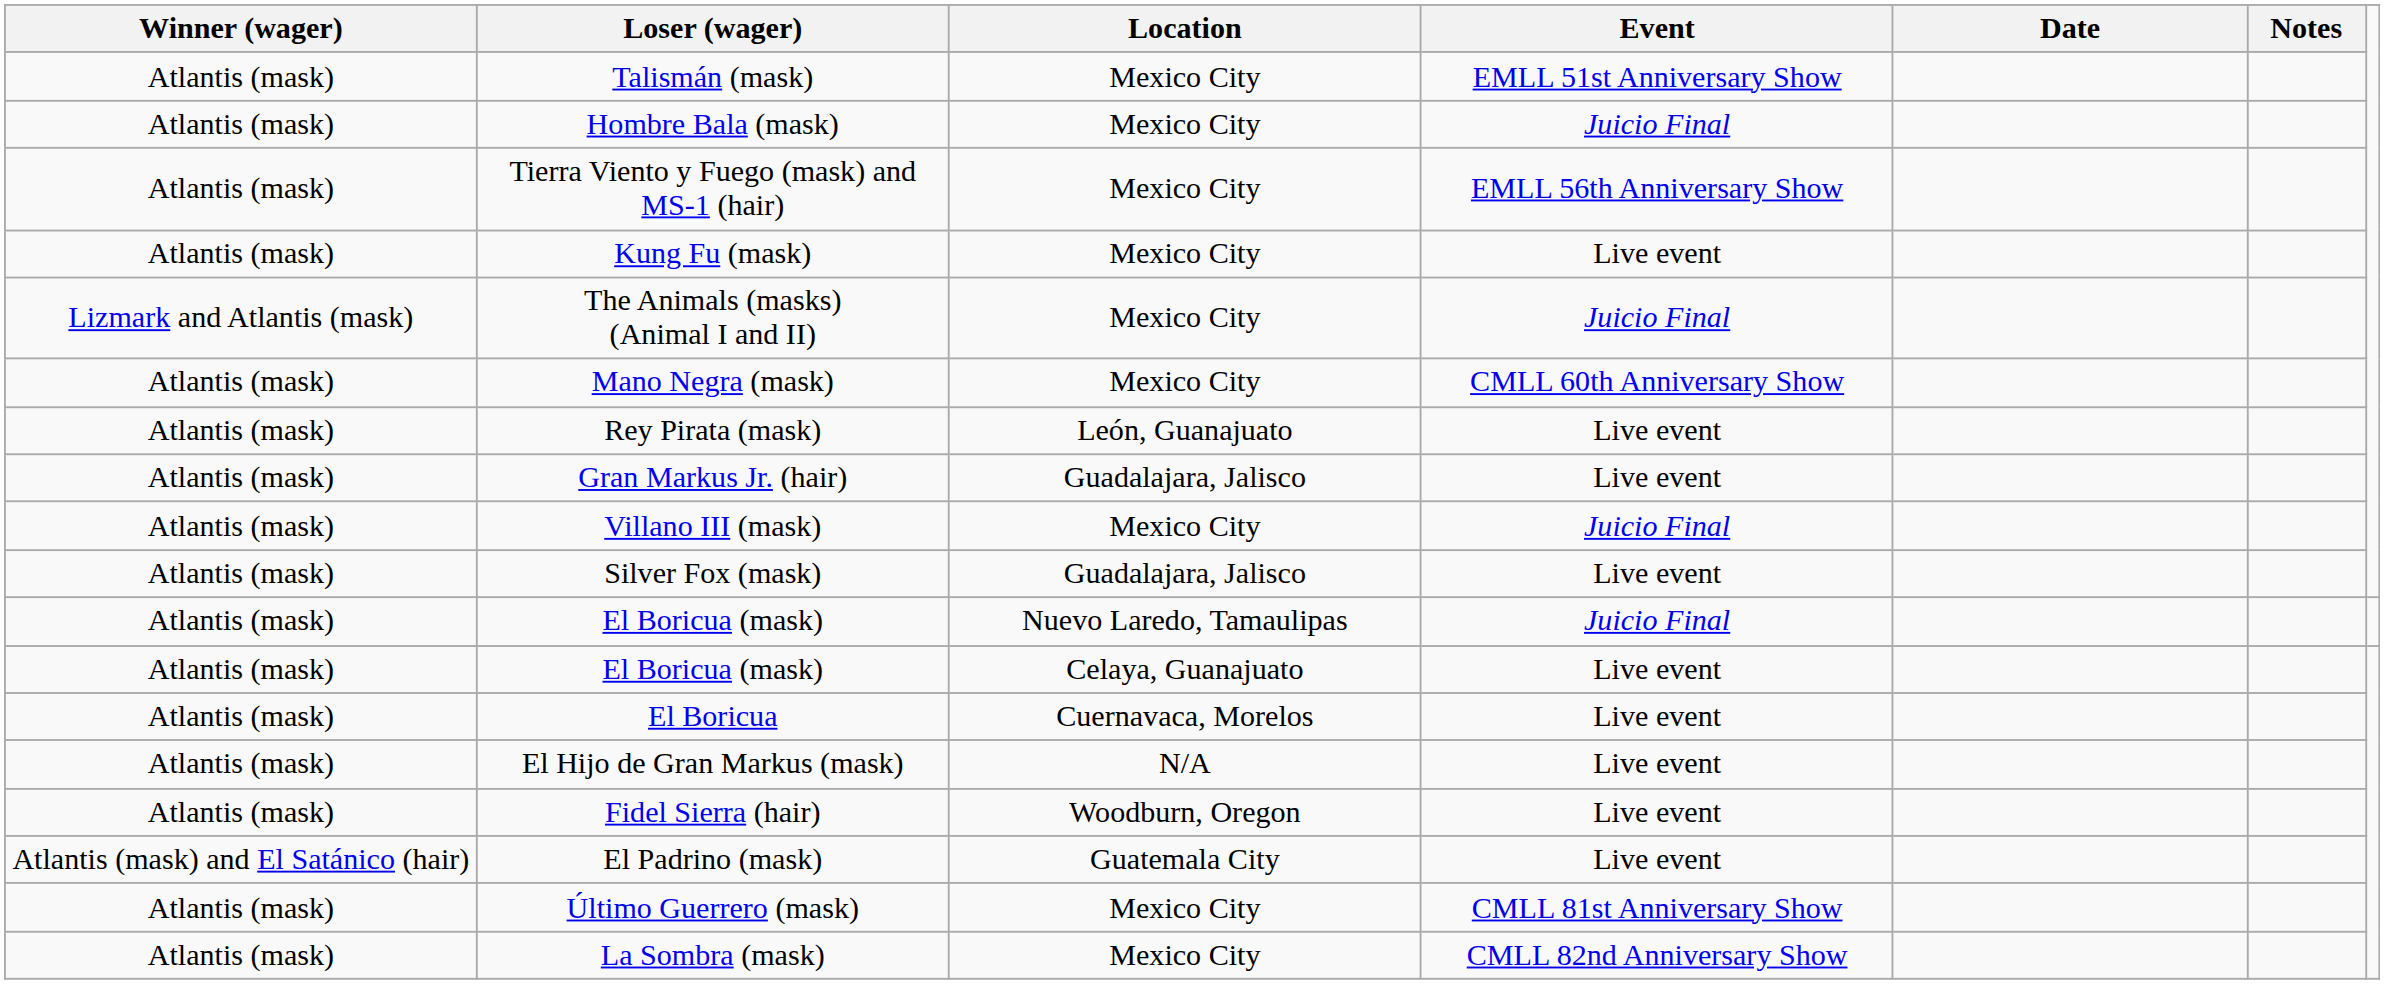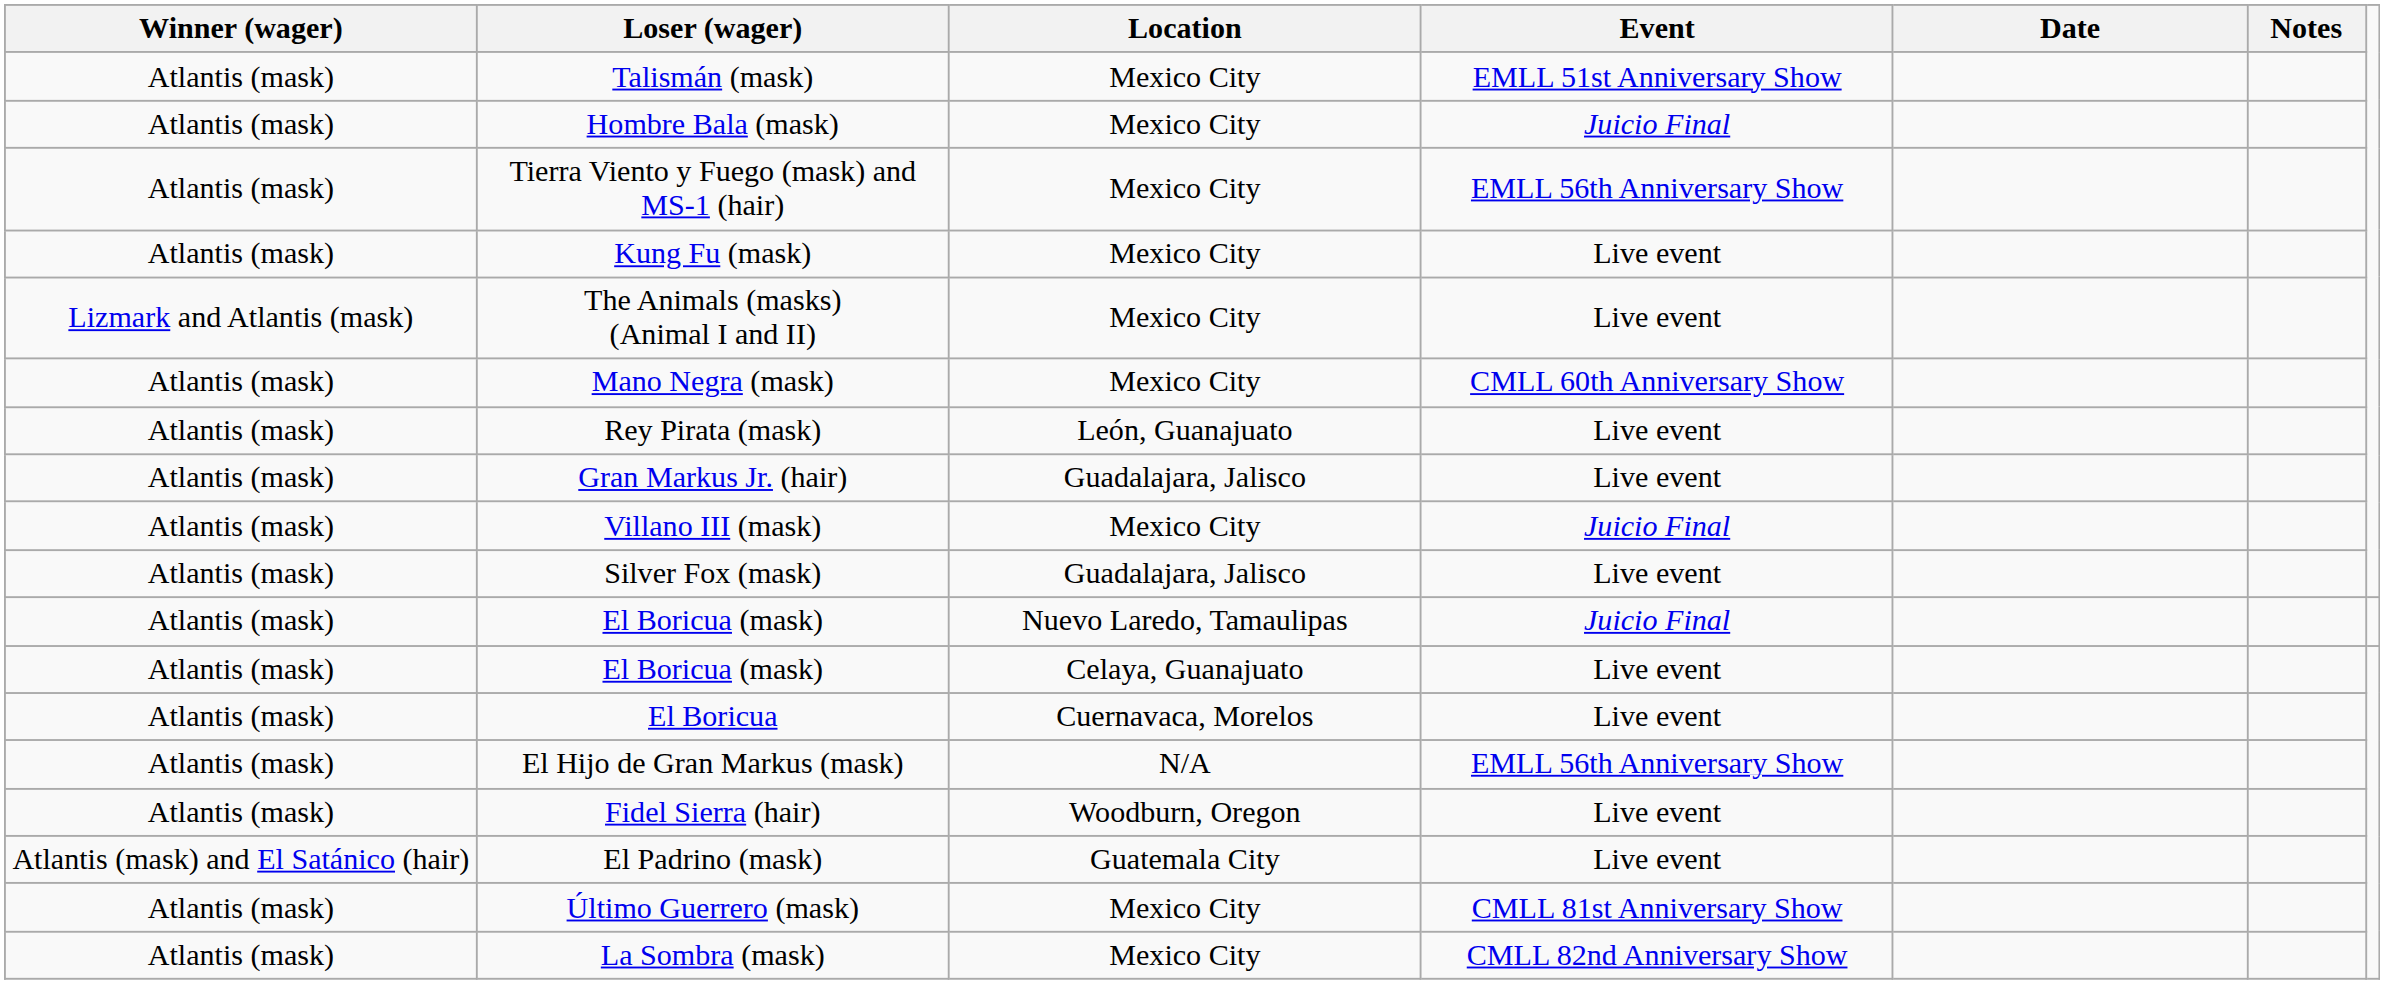 <table class="wikitable sortable" width=100%  style="text-align: center">
 <tr>
 <th width=20% scope="col">Winner (wager)</th>
 <th width=20% scope="col">Loser (wager)</th>
 <th width=20% scope="col">Location</th>
 <th width=20% scope="col">Event</th>
 <th width=15% scope="col">Date</th>
 <th class="unsortable" width=5% scope="col">Notes</th>
 </tr>
 <tr>
 <td>Atlantis (mask)</td>
 <td><a href='#'>Talismán</a> (mask)</td>
 <td>Mexico City</td>
 <td><a href='#'>EMLL 51st Anniversary Show</a></td>
 <td></td>
 <td></td>
 </tr>
 <tr>
 <td>Atlantis (mask)</td>
 <td><a href='#'>Hombre Bala</a> (mask)</td>
 <td>Mexico City</td>
 <td><em><a href='#'>Juicio Final</a></em></td>
 <td></td>
 <td> </td>
 </tr>
 <tr>
 <td>Atlantis (mask)</td>
 <td>Tierra Viento y Fuego (mask) and <a href='#'>MS-1</a> (hair)</td>
 <td>Mexico City</td>
 <td><a href='#'>EMLL 56th Anniversary Show</a></td>
 <td></td>
 <td></td>
 </tr>
 <tr>
 <td>Atlantis (mask)</td>
 <td><a href='#'>Kung Fu</a> (mask)</td>
 <td>Mexico City</td>
 <td>Live event</td>
 <td></td>
 <td></td>
 </tr>
 <tr>
 <td><a href='#'>Lizmark</a> and Atlantis (mask)</td>
 <td>The Animals (masks)<br>(Animal I and II)</td>
 <td>Mexico City</td>
-<td><em><a href='#'>Juicio Final</a></em></td>
+<td>Live event</td>
 <td></td>
 <td> </td>
 </tr>
 <tr>
 <td>Atlantis (mask)</td>
 <td><a href='#'>Mano Negra</a> (mask)</td>
 <td>Mexico City</td>
 <td><a href='#'>CMLL 60th Anniversary Show</a></td>
 <td></td>
 <td></td>
 </tr>
 <tr>
 <td>Atlantis (mask)</td>
 <td>Rey Pirata (mask)</td>
 <td>León, Guanajuato</td>
 <td>Live event</td>
 <td></td>
 <td> </td>
 </tr>
 <tr>
 <td>Atlantis (mask)</td>
 <td><a href='#'>Gran Markus Jr.</a> (hair)</td>
 <td>Guadalajara, Jalisco</td>
 <td>Live event</td>
 <td></td>
 <td> </td>
 </tr>
 <tr>
 <td>Atlantis (mask)</td>
 <td><a href='#'>Villano III</a> (mask)</td>
 <td>Mexico City</td>
 <td><em><a href='#'>Juicio Final</a></em></td>
 <td></td>
 <td></td>
 </tr>
 <tr>
 <td>Atlantis (mask)</td>
 <td>Silver Fox (mask)</td>
 <td>Guadalajara, Jalisco</td>
 <td>Live event</td>
 <td></td>
 <td> </td>
 </tr>
 <tr>
 <td>Atlantis (mask)</td>
 <td><a href='#'>El Boricua</a> (mask)</td>
 <td>Nuevo Laredo, Tamaulipas</td>
 <td><em><a href='#'>Juicio Final</a></em></td>
 <td></td>
 <td></td>
 <td></td>
 </tr>
 <tr>
 <td>Atlantis (mask)</td>
 <td><a href='#'>El Boricua</a> (mask)</td>
 <td>Celaya, Guanajuato</td>
 <td>Live event</td>
 <td></td>
 <td></td>
 </tr>
 <tr>
 <td>Atlantis (mask)</td>
 <td><a href='#'>El Boricua</a></td>
 <td>Cuernavaca, Morelos</td>
 <td>Live event</td>
 <td></td>
 <td></td>
 </tr>
 <tr>
 <td>Atlantis (mask)</td>
 <td>El Hijo de Gran Markus (mask)</td>
 <td>N/A</td>
-<td>Live event</td>
+<td><a href='#'>EMLL 56th Anniversary Show</a></td>
 <td></td>
 <td> </td>
 </tr>
 <tr>
 <td>Atlantis (mask)</td>
 <td><a href='#'>Fidel Sierra</a> (hair)</td>
 <td>Woodburn, Oregon</td>
 <td>Live event</td>
 <td></td>
 <td> </td>
 </tr>
 <tr>
 <td>Atlantis (mask) and <a href='#'>El Satánico</a> (hair)</td>
 <td>El Padrino (mask)</td>
 <td>Guatemala City</td>
 <td>Live event</td>
 <td></td>
 <td></td>
 </tr>
 <tr>
 <td>Atlantis (mask)</td>
 <td><a href='#'>Último Guerrero</a> (mask)</td>
 <td>Mexico City</td>
 <td><a href='#'>CMLL 81st Anniversary Show</a></td>
 <td></td>
 <td></td>
 </tr>
 <tr>
 <td>Atlantis (mask)</td>
 <td><a href='#'>La Sombra</a> (mask)</td>
 <td>Mexico City</td>
 <td><a href='#'>CMLL 82nd Anniversary Show</a></td>
 <td></td>
 <td><br></td>
 </tr>
 </table>
